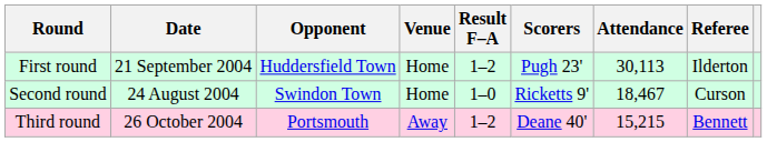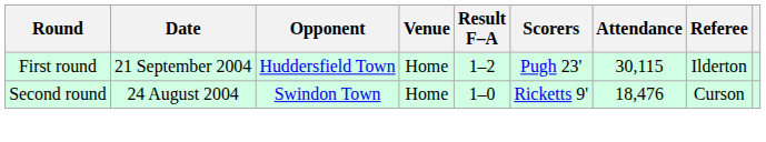 <table class="wikitable sortable" style="text-align:center">
 <tr>
 <th>Round</th>
 <th>Date</th>
 <th>Opponent</th>
 <th>Venue</th>
 <th>Result<br>F–A</th>
 <th class="unsortable">Scorers</th>
 <th>Attendance</th>
 <th class="unsortable">Referee</th>
 <th class="unsortable"></th>
 </tr>
 <tr bgcolor="#d0ffe3">
 <td>First round</td>
 <td>21 September 2004</td>
 <td><a href='#'>Huddersfield Town</a></td>
 <td>Home</td>
 <td>1–2</td>
 <td><a href='#'>Pugh</a> 23'</td>
-<td>30,113</td>
+<td>30,115</td>
 <td>Ilderton</td>
 <td></td>
 </tr>
 <tr bgcolor="#d0ffe3">
 <td>Second round</td>
 <td>24 August 2004</td>
 <td><a href='#'>Swindon Town</a></td>
 <td>Home</td>
 <td>1–0</td>
 <td><a href='#'>Ricketts</a> 9'</td>
-<td>18,467</td>
+<td>18,476</td>
 <td>Curson</td>
 <td></td>
 </tr>
-<tr bgcolor="#ffd0e3">
-<td>Third round</td>
-<td>26 October 2004</td>
-<td><a href='#'>Portsmouth</a></td>
-<td><a href='#'>Away</a></td>
-<td>1–2</td>
-<td><a href='#'>Deane</a> 40'</td>
-<td>15,215</td>
-<td><a href='#'>Bennett</a></td>
-<td></td>
-</tr>
 </table>
